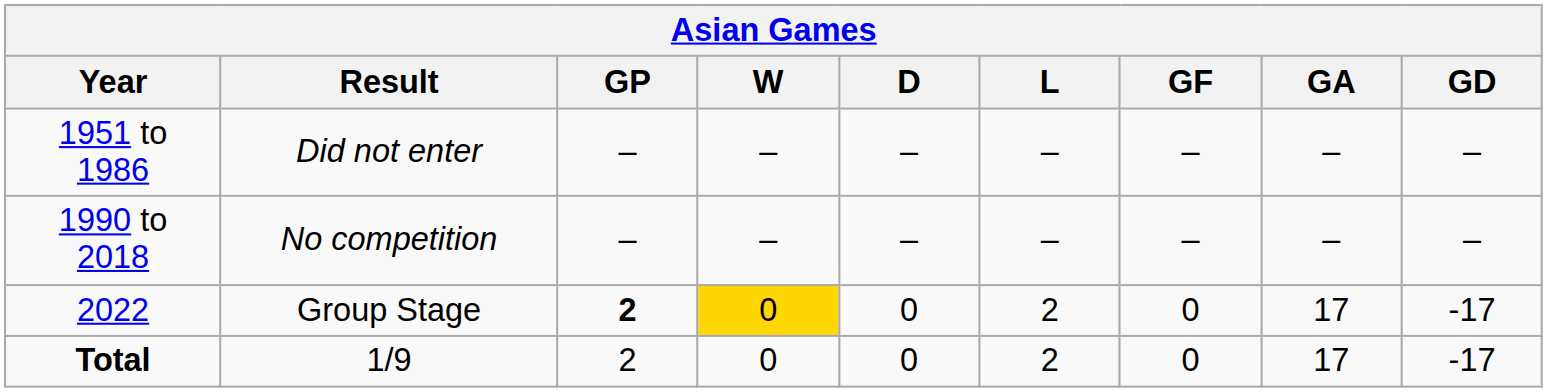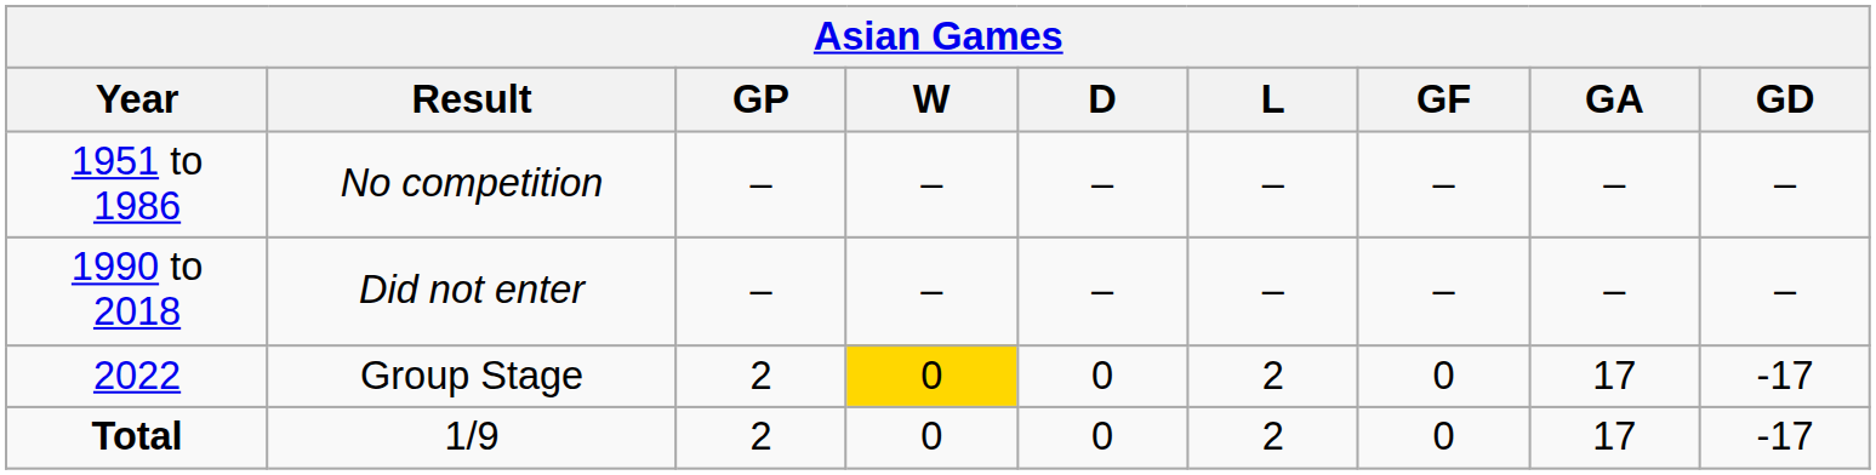 <table class="wikitable" style="text-align: center; width:60%;">
 <tr>
 <th colspan=9><a href='#'>Asian Games</a></th>
 </tr>
 <tr>
 <th width=50>Year</th>
 <th width=60>Result</th>
 <th width=30>GP</th>
 <th width=30>W</th>
 <th width=30>D</th>
 <th width=30>L</th>
 <th width=30>GF</th>
 <th width=30>GA</th>
 <th width=30>GD</th>
 </tr>
 <tr>
 <td> <a href='#'>1951</a> to <br>  <a href='#'>1986</a></td>
-<td><em>Did not enter</em></td>
+<td><em>No competition</em></td>
 <td>–</td>
 <td>–</td>
 <td>–</td>
 <td>–</td>
 <td>–</td>
 <td>–</td>
 <td>–</td>
 </tr>
 <tr>
 <td> <a href='#'>1990</a> to  <br>  <a href='#'>2018</a></td>
-<td><em>No competition</em></td>
+<td><em>Did not enter</em></td>
 <td>–</td>
 <td>–</td>
 <td>–</td>
 <td>–</td>
 <td>–</td>
 <td>–</td>
 <td>–</td>
 </tr>
 <tr>
 <td> <a href='#'>2022</a></td>
 <td>Group Stage</td>
-<td><strong>2</strong></td>
+<td>2</td>
 <td style="background: gold;">0</td>
 <td>0</td>
 <td>2</td>
 <td>0</td>
 <td>17</td>
 <td>-17</td>
 </tr>
 <tr>
 <td><strong>Total</strong></td>
 <td>1/9</td>
 <td>2</td>
 <td>0</td>
 <td>0</td>
 <td>2</td>
 <td>0</td>
 <td>17</td>
 <td>-17</td>
 </tr>
 </table>
